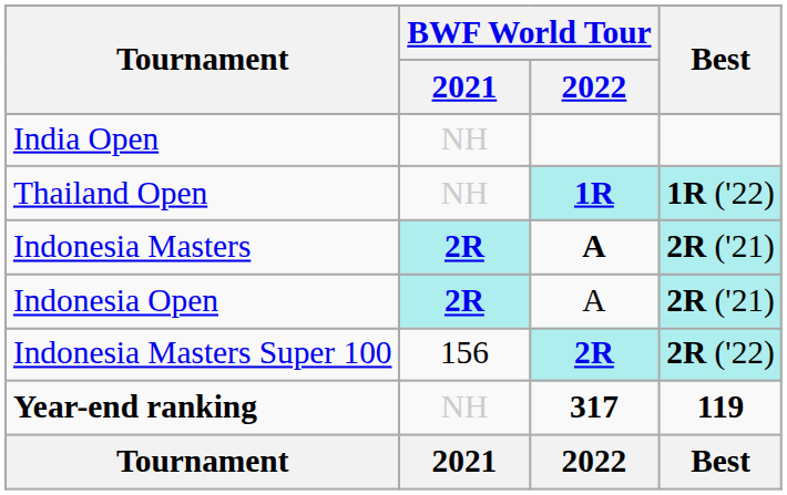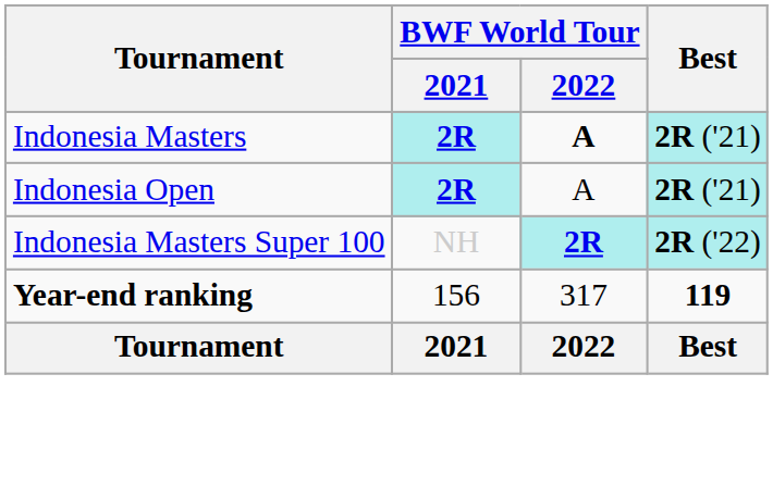 <table class="wikitable" style="font-size: 90%; text-align:center">
 <tr>
 <th rowspan="2">Tournament</th>
 <th colspan="2"><strong><a href='#'>BWF World Tour</a></strong></th>
 <th rowspan="2">Best</th>
 </tr>
 <tr>
 <th><a href='#'>2021</a></th>
 <th><a href='#'>2022</a></th>
-</tr>
-<tr>
-<td align="left"><a href='#'>India Open</a></td>
-<td style=color:#ccc>NH</td>
-<td><a href='#'></a></td>
-<td></td>
-</tr>
-<tr>
-<td align=left><a href='#'>Thailand Open</a></td>
-<td style=color:#ccc>NH</td>
-<td bgcolor=AFEEEE><strong><a href='#'>1R</a></strong></td>
-<td bgcolor=AFEEEE><strong>1R</strong> ('22)</td>
 </tr>
 <tr>
 <td align=left><a href='#'>Indonesia Masters</a></td>
 <td bgcolor=AFEEEE><strong><a href='#'>2R</a></strong></td>
 <td><strong>A</strong></td>
 <td bgcolor=AFEEEE><strong>2R</strong> ('21)</td>
 </tr>
 <tr>
 <td align=left><a href='#'>Indonesia Open</a></td>
 <td bgcolor=AFEEEE><strong><a href='#'>2R</a></strong></td>
 <td>A</td>
 <td bgcolor=AFEEEE><strong>2R</strong> ('21)</td>
 </tr>
 <tr>
 <td align=left><a href='#'>Indonesia Masters Super 100</a></td>
-<td>156</td>
+<td style=color:#ccc>NH</td>
 <td bgcolor=AFEEEE><strong><a href='#'>2R</a></strong></td>
 <td bgcolor=AFEEEE><strong>2R</strong> ('22)</td>
 </tr>
 <tr>
 <td align=left><strong>Year-end ranking</strong></td>
-<td style=color:#ccc>NH</td>
-<td><strong>317</strong></td>
+<td>156</td>
+<td>317</td>
 <td><strong>119</strong></td>
 </tr>
 <tr>
 <th>Tournament</th>
 <th>2021</th>
 <th>2022</th>
 <th>Best</th>
 </tr>
 </table>
